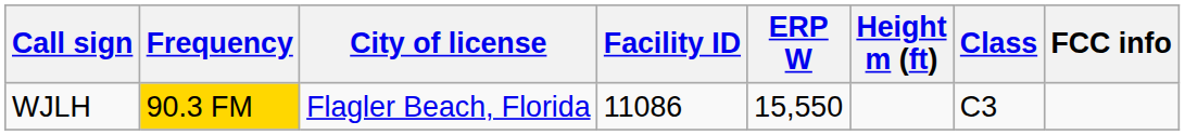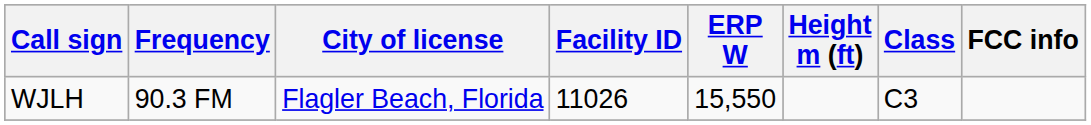 <table class="wikitable sortable">
 <tr>
 <th><a href='#'>Call sign</a></th>
 <th data-sort-type="number"><a href='#'>Frequency</a></th>
 <th><a href='#'>City of license</a></th>
 <th><a href='#'>Facility ID</a></th>
 <th data-sort-type="number"><a href='#'>ERP</a><br><a href='#'>W</a></th>
 <th data-sort-type="number"><a href='#'>Height</a><br><a href='#'>m</a> (<a href='#'>ft</a>)</th>
 <th><a href='#'>Class</a></th>
 <th class="unsortable">FCC info</th>
 </tr>
 <tr>
 <td>WJLH</td>
-<td style="background: gold;">90.3 FM</td>
+<td>90.3 FM</td>
 <td><a href='#'>Flagler Beach, Florida</a></td>
-<td>11086</td>
+<td>11026</td>
 <td>15,550</td>
 <td></td>
 <td>C3</td>
 <td></td>
 </tr>
 </table>
